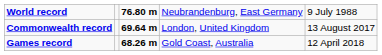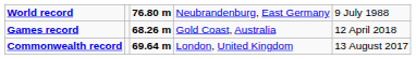 <table class="wikitable">
 <tr>
 <td><a href='#'><strong>World record</strong></a></td>
 <td></td>
 <td><strong>76.80 m</strong></td>
 <td><a href='#'>Neubrandenburg</a>, <a href='#'>East Germany</a></td>
 <td>9 July 1988</td>
 </tr>
 <tr>
+<td><a href='#'><strong>Games record</strong></a></td>
+<td></td>
+<td><strong> 68.26 m</strong></td>
+<td><a href='#'>Gold Coast</a>, <a href='#'>Australia</a></td>
+<td>12 April 2018</td>
+</tr>
+<tr>
 <td><a href='#'><strong>Commonwealth record</strong></a></td>
 <td></td>
 <td><strong>69.64 m</strong></td>
 <td><a href='#'>London</a>, <a href='#'>United Kingdom</a></td>
 <td>13 August 2017</td>
 </tr>
-<tr>
-<td><a href='#'><strong>Games record</strong></a></td>
-<td></td>
-<td><strong> 68.26 m</strong></td>
-<td><a href='#'>Gold Coast</a>, <a href='#'>Australia</a></td>
-<td>12 April 2018</td>
-</tr>
 </table>
